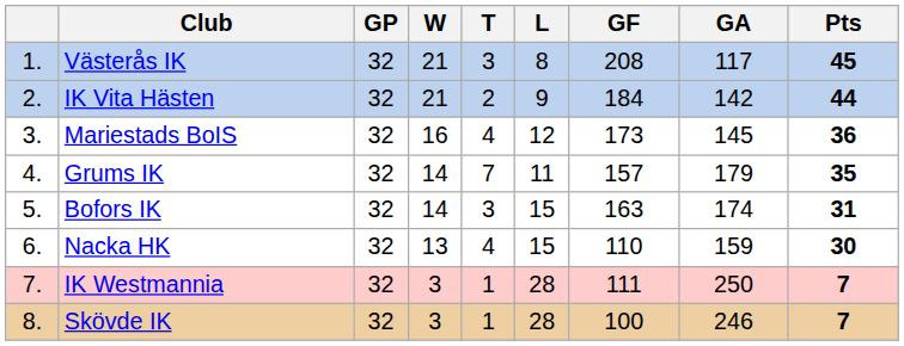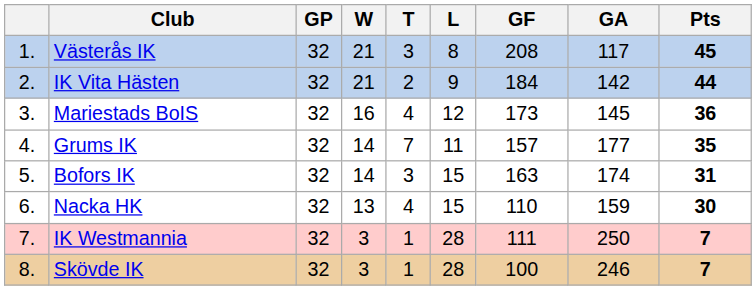 <table class="wikitable">
 <tr>
 <th width="30"></th>
 <th width="200">Club</th>
 <th width="30">GP</th>
 <th width="30">W</th>
 <th width="30">T</th>
 <th width="30">L</th>
 <th width="70">GF</th>
 <th width="70">GA</th>
 <th width="70">Pts</th>
 </tr>
 <tr bgcolor="#BCD2EE" align="center">
 <td>1.</td>
 <td align="left"><a href='#'>Västerås IK</a></td>
 <td>32</td>
 <td>21</td>
 <td>3</td>
 <td>8</td>
 <td>208</td>
 <td>117</td>
 <td><strong>45</strong></td>
 </tr>
 <tr bgcolor="#BCD2EE" align="center">
 <td>2.</td>
 <td align="left"><a href='#'>IK Vita Hästen</a></td>
 <td>32</td>
 <td>21</td>
 <td>2</td>
 <td>9</td>
 <td>184</td>
 <td>142</td>
 <td><strong>44</strong></td>
 </tr>
 <tr bgcolor="#FFFFFF" align="center">
 <td>3.</td>
 <td align="left"><a href='#'>Mariestads BoIS</a></td>
 <td>32</td>
 <td>16</td>
 <td>4</td>
 <td>12</td>
 <td>173</td>
 <td>145</td>
 <td><strong>36</strong></td>
 </tr>
 <tr bgcolor="#FFFFFF" align="center">
 <td>4.</td>
 <td align="left"><a href='#'>Grums IK</a></td>
 <td>32</td>
 <td>14</td>
 <td>7</td>
 <td>11</td>
 <td>157</td>
-<td>179</td>
+<td>177</td>
 <td><strong>35</strong></td>
 </tr>
 <tr bgcolor="#FFFFFF" align="center">
 <td>5.</td>
 <td align="left"><a href='#'>Bofors IK</a></td>
 <td>32</td>
 <td>14</td>
 <td>3</td>
 <td>15</td>
 <td>163</td>
 <td>174</td>
 <td><strong>31</strong></td>
 </tr>
 <tr bgcolor="#FFFFFF" align="center">
 <td>6.</td>
 <td align="left"><a href='#'>Nacka HK</a></td>
 <td>32</td>
 <td>13</td>
 <td>4</td>
 <td>15</td>
 <td>110</td>
 <td>159</td>
 <td><strong>30</strong></td>
 </tr>
 <tr bgcolor="#FFCCCC" align="center">
 <td>7.</td>
 <td align="left"><a href='#'>IK Westmannia</a></td>
 <td>32</td>
 <td>3</td>
 <td>1</td>
 <td>28</td>
 <td>111</td>
 <td>250</td>
 <td><strong>7</strong></td>
 </tr>
 <tr bgcolor="#EECFA1" align="center">
 <td>8.</td>
 <td align="left"><a href='#'>Skövde IK</a></td>
 <td>32</td>
 <td>3</td>
 <td>1</td>
 <td>28</td>
 <td>100</td>
 <td>246</td>
 <td><strong>7</strong></td>
 </tr>
 </table>
